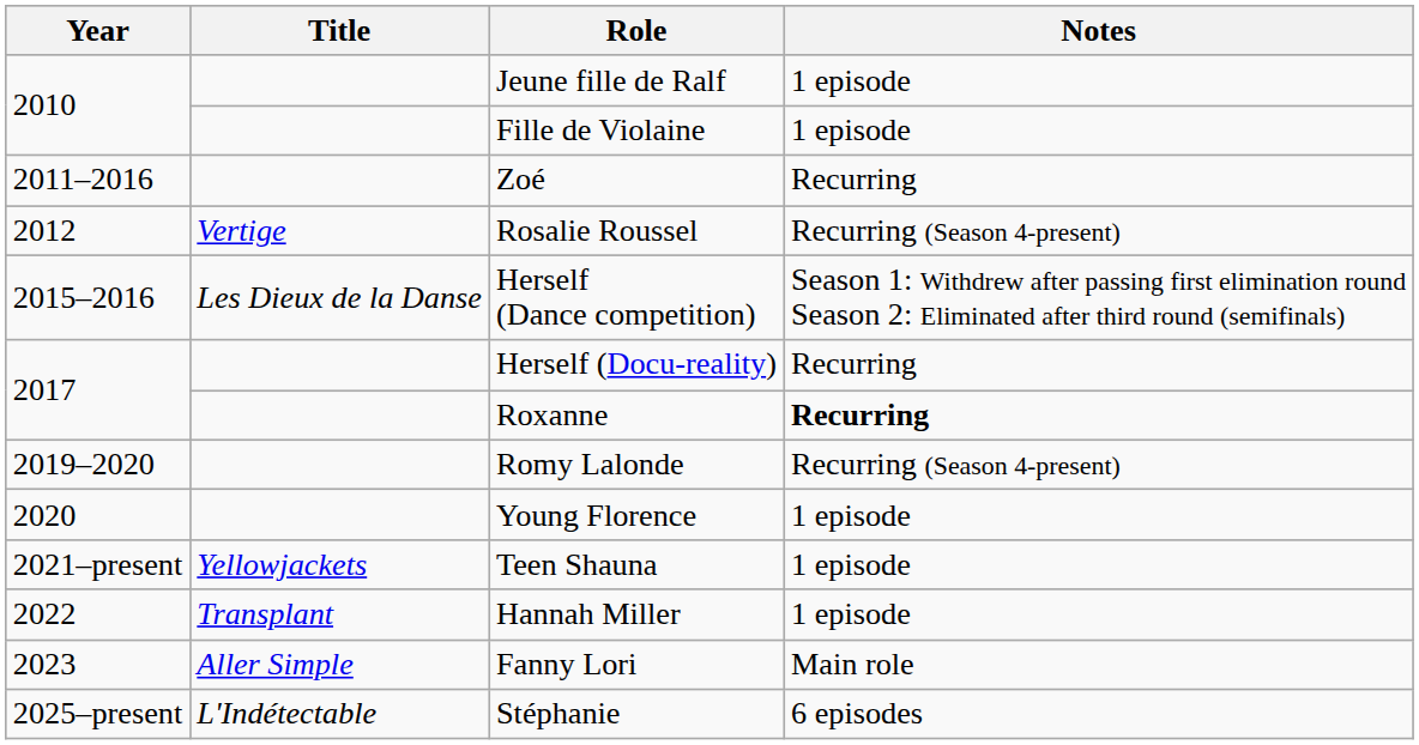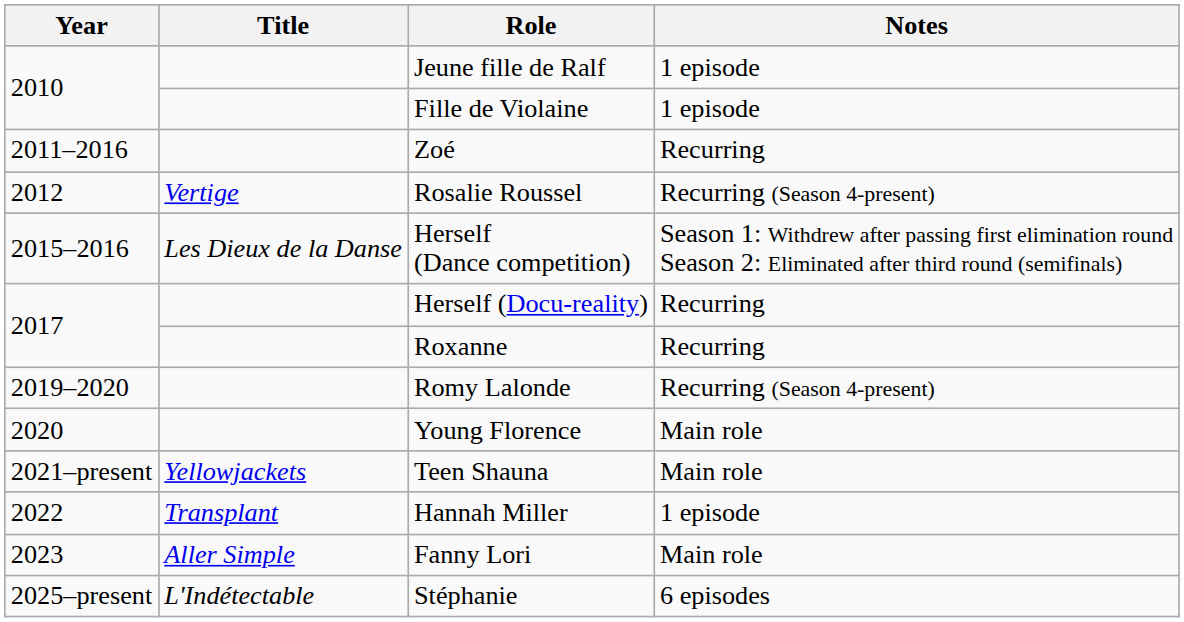 <table class="wikitable sortable">
 <tr>
 <th>Year</th>
 <th>Title</th>
 <th>Role</th>
 <th class="unsortable">Notes</th>
 </tr>
 <tr>
 <td rowspan="2">2010</td>
 <td><em></em></td>
 <td>Jeune fille de Ralf</td>
 <td>1 episode</td>
 </tr>
 <tr>
 <td><em></em></td>
 <td>Fille de Violaine</td>
 <td>1 episode</td>
 </tr>
 <tr>
 <td>2011–2016</td>
 <td><em></em></td>
 <td>Zoé</td>
 <td>Recurring</td>
 </tr>
 <tr>
 <td>2012</td>
 <td><em><a href='#'>Vertige</a></em></td>
 <td>Rosalie Roussel</td>
 <td>Recurring <small>(Season 4-present)</small></td>
 </tr>
 <tr>
 <td>2015–2016</td>
 <td><em>Les Dieux de la Danse</em></td>
 <td>Herself<br>(Dance competition)</td>
 <td>Season 1: <small>Withdrew after passing first elimination round</small><br>Season 2: <small>Eliminated after third round (semifinals)</small></td>
 </tr>
 <tr>
 <td rowspan="2">2017</td>
 <td><em></em></td>
 <td>Herself (<a href='#'>Docu-reality</a>)</td>
 <td>Recurring</td>
 </tr>
 <tr>
 <td><em></em></td>
 <td>Roxanne</td>
-<td><strong>Recurring</strong></td>
+<td>Recurring</td>
 </tr>
 <tr>
 <td>2019–2020</td>
 <td><em></em></td>
 <td>Romy Lalonde</td>
 <td>Recurring <small>(Season 4-present)</small></td>
 </tr>
 <tr>
 <td>2020</td>
 <td><em></em></td>
 <td>Young Florence</td>
-<td>1 episode</td>
+<td>Main role</td>
 </tr>
 <tr>
 <td>2021–present</td>
 <td><em><a href='#'>Yellowjackets</a></em></td>
 <td>Teen Shauna</td>
-<td>1 episode</td>
+<td>Main role</td>
 </tr>
 <tr>
 <td>2022</td>
 <td><em><a href='#'>Transplant</a></em></td>
 <td>Hannah Miller</td>
 <td>1 episode</td>
 </tr>
 <tr>
 <td>2023</td>
 <td><em><a href='#'>Aller Simple</a></em></td>
 <td>Fanny Lori</td>
 <td>Main role</td>
 </tr>
 <tr>
 <td>2025–present</td>
 <td><em>L'Indétectable</em></td>
 <td>Stéphanie</td>
 <td>6 episodes</td>
 </tr>
 </table>
